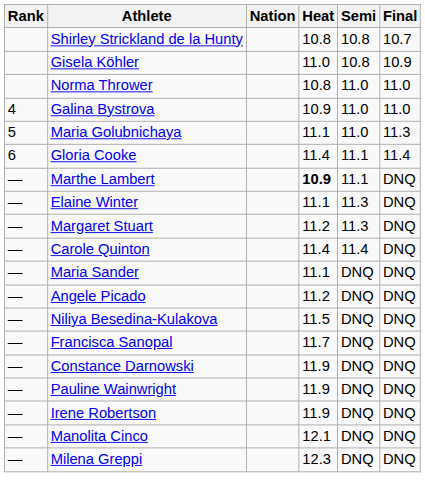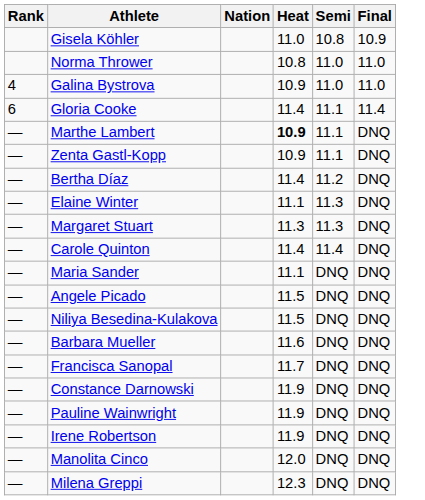 <table class="wikitable">
 <tr>
 <th>Rank</th>
 <th>Athlete</th>
 <th>Nation</th>
 <th>Heat</th>
 <th>Semi</th>
 <th>Final</th>
-</tr>
-<tr>
-<td></td>
-<td align=left><a href='#'>Shirley Strickland de la Hunty</a></td>
-<td align=left></td>
-<td>10.8</td>
-<td>10.8</td>
-<td>10.7</td>
 </tr>
 <tr>
 <td></td>
 <td align=left><a href='#'>Gisela Köhler</a></td>
 <td align=left></td>
 <td>11.0</td>
 <td>10.8</td>
 <td>10.9</td>
 </tr>
 <tr>
 <td></td>
 <td align=left><a href='#'>Norma Thrower</a></td>
 <td align=left></td>
 <td>10.8</td>
 <td>11.0</td>
 <td>11.0</td>
 </tr>
 <tr>
 <td>4</td>
 <td align=left><a href='#'>Galina Bystrova</a></td>
 <td align=left></td>
 <td>10.9</td>
 <td>11.0</td>
 <td>11.0</td>
 </tr>
 <tr>
-<td>5</td>
-<td align=left><a href='#'>Maria Golubnichaya</a></td>
-<td align=left></td>
-<td>11.1</td>
-<td>11.0</td>
-<td>11.3</td>
-</tr>
-<tr>
 <td>6</td>
 <td align=left><a href='#'>Gloria Cooke</a></td>
 <td align=left></td>
 <td>11.4</td>
 <td>11.1</td>
 <td>11.4</td>
 </tr>
 <tr>
 <td>—</td>
 <td align=left><a href='#'>Marthe Lambert</a></td>
 <td align=left></td>
 <td><strong>10.9</strong></td>
 <td>11.1</td>
 <td>DNQ</td>
 </tr>
 <tr>
 <td>—</td>
+<td align=left><a href='#'>Zenta Gastl-Kopp</a></td>
+<td align=left></td>
+<td>10.9</td>
+<td>11.1</td>
+<td>DNQ</td>
+</tr>
+<tr>
+<td>—</td>
+<td align=left><a href='#'>Bertha Díaz</a></td>
+<td align=left></td>
+<td>11.4</td>
+<td>11.2</td>
+<td>DNQ</td>
+</tr>
+<tr>
+<td>—</td>
 <td align=left><a href='#'>Elaine Winter</a></td>
 <td align=left></td>
 <td>11.1</td>
 <td>11.3</td>
 <td>DNQ</td>
 </tr>
 <tr>
 <td>—</td>
 <td align=left><a href='#'>Margaret Stuart</a></td>
 <td align=left></td>
-<td>11.2</td>
+<td>11.3</td>
 <td>11.3</td>
 <td>DNQ</td>
 </tr>
 <tr>
 <td>—</td>
 <td align=left><a href='#'>Carole Quinton</a></td>
 <td align=left></td>
 <td>11.4</td>
 <td>11.4</td>
 <td>DNQ</td>
 </tr>
 <tr>
 <td>—</td>
 <td align=left><a href='#'>Maria Sander</a></td>
 <td align=left></td>
 <td>11.1</td>
 <td>DNQ</td>
 <td>DNQ</td>
 </tr>
 <tr>
 <td>—</td>
 <td align=left><a href='#'>Angele Picado</a></td>
 <td align=left></td>
-<td>11.2</td>
+<td>11.5</td>
 <td>DNQ</td>
 <td>DNQ</td>
 </tr>
 <tr>
 <td>—</td>
 <td align=left><a href='#'>Niliya Besedina-Kulakova</a></td>
 <td align=left></td>
 <td>11.5</td>
+<td>DNQ</td>
+<td>DNQ</td>
+</tr>
+<tr>
+<td>—</td>
+<td align=left><a href='#'>Barbara Mueller</a></td>
+<td align=left></td>
+<td>11.6</td>
 <td>DNQ</td>
 <td>DNQ</td>
 </tr>
 <tr>
 <td>—</td>
 <td align=left><a href='#'>Francisca Sanopal</a></td>
 <td align=left></td>
 <td>11.7</td>
 <td>DNQ</td>
 <td>DNQ</td>
 </tr>
 <tr>
 <td>—</td>
 <td align=left><a href='#'>Constance Darnowski</a></td>
 <td align=left></td>
 <td>11.9</td>
 <td>DNQ</td>
 <td>DNQ</td>
 </tr>
 <tr>
 <td>—</td>
 <td align=left><a href='#'>Pauline Wainwright</a></td>
 <td align=left></td>
 <td>11.9</td>
 <td>DNQ</td>
 <td>DNQ</td>
 </tr>
 <tr>
 <td>—</td>
 <td align=left><a href='#'>Irene Robertson</a></td>
 <td align=left></td>
 <td>11.9</td>
 <td>DNQ</td>
 <td>DNQ</td>
 </tr>
 <tr>
 <td>—</td>
 <td align=left><a href='#'>Manolita Cinco</a></td>
 <td align=left></td>
-<td>12.1</td>
+<td>12.0</td>
 <td>DNQ</td>
 <td>DNQ</td>
 </tr>
 <tr>
 <td>—</td>
 <td align=left><a href='#'>Milena Greppi</a></td>
 <td align=left></td>
 <td>12.3</td>
 <td>DNQ</td>
 <td>DNQ</td>
 </tr>
 </table>
